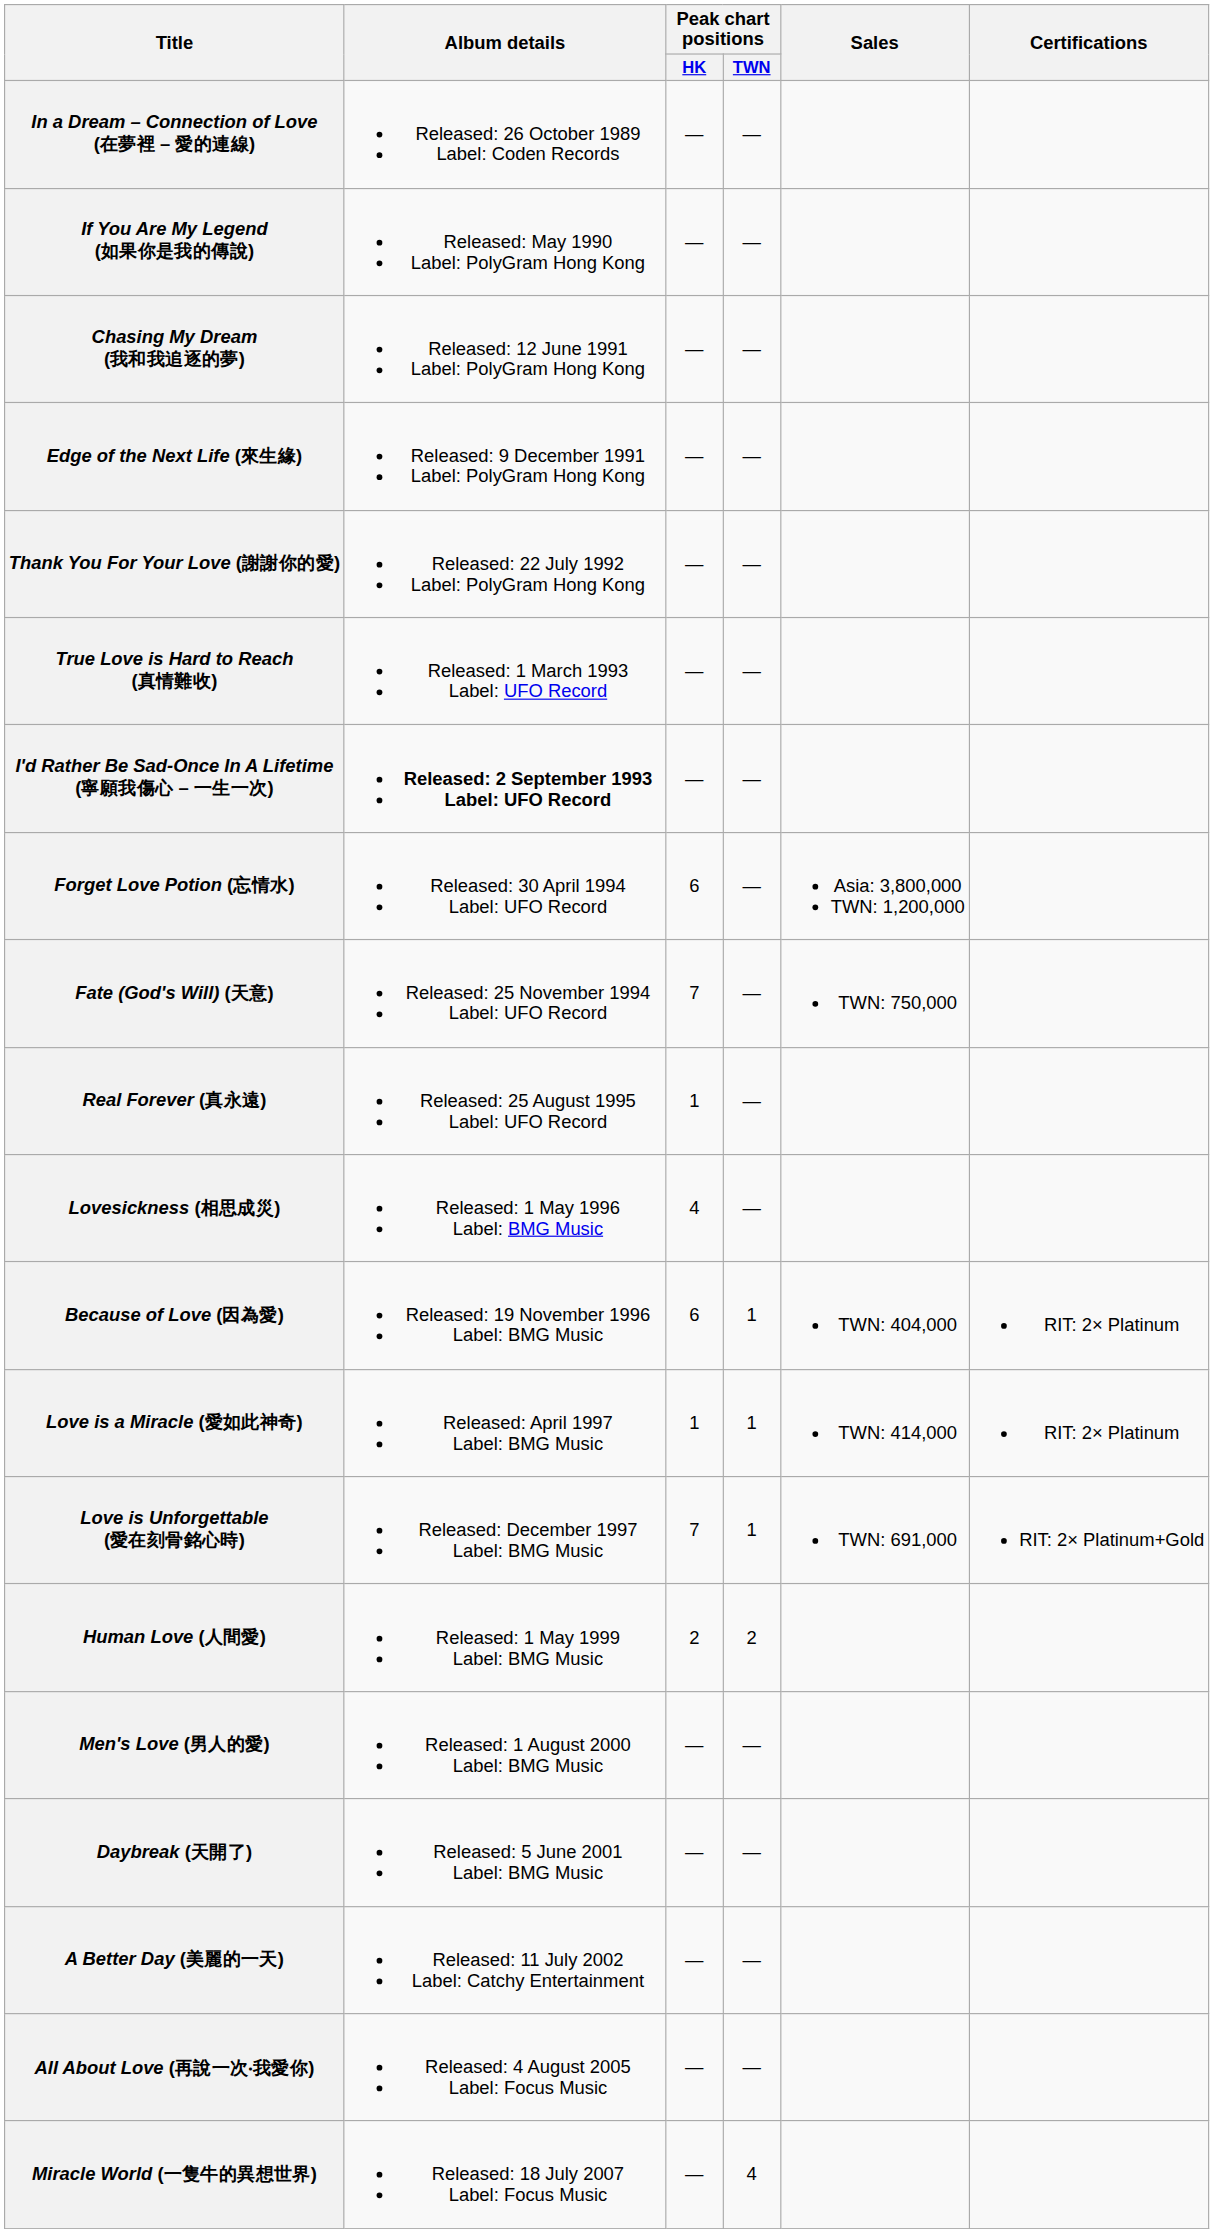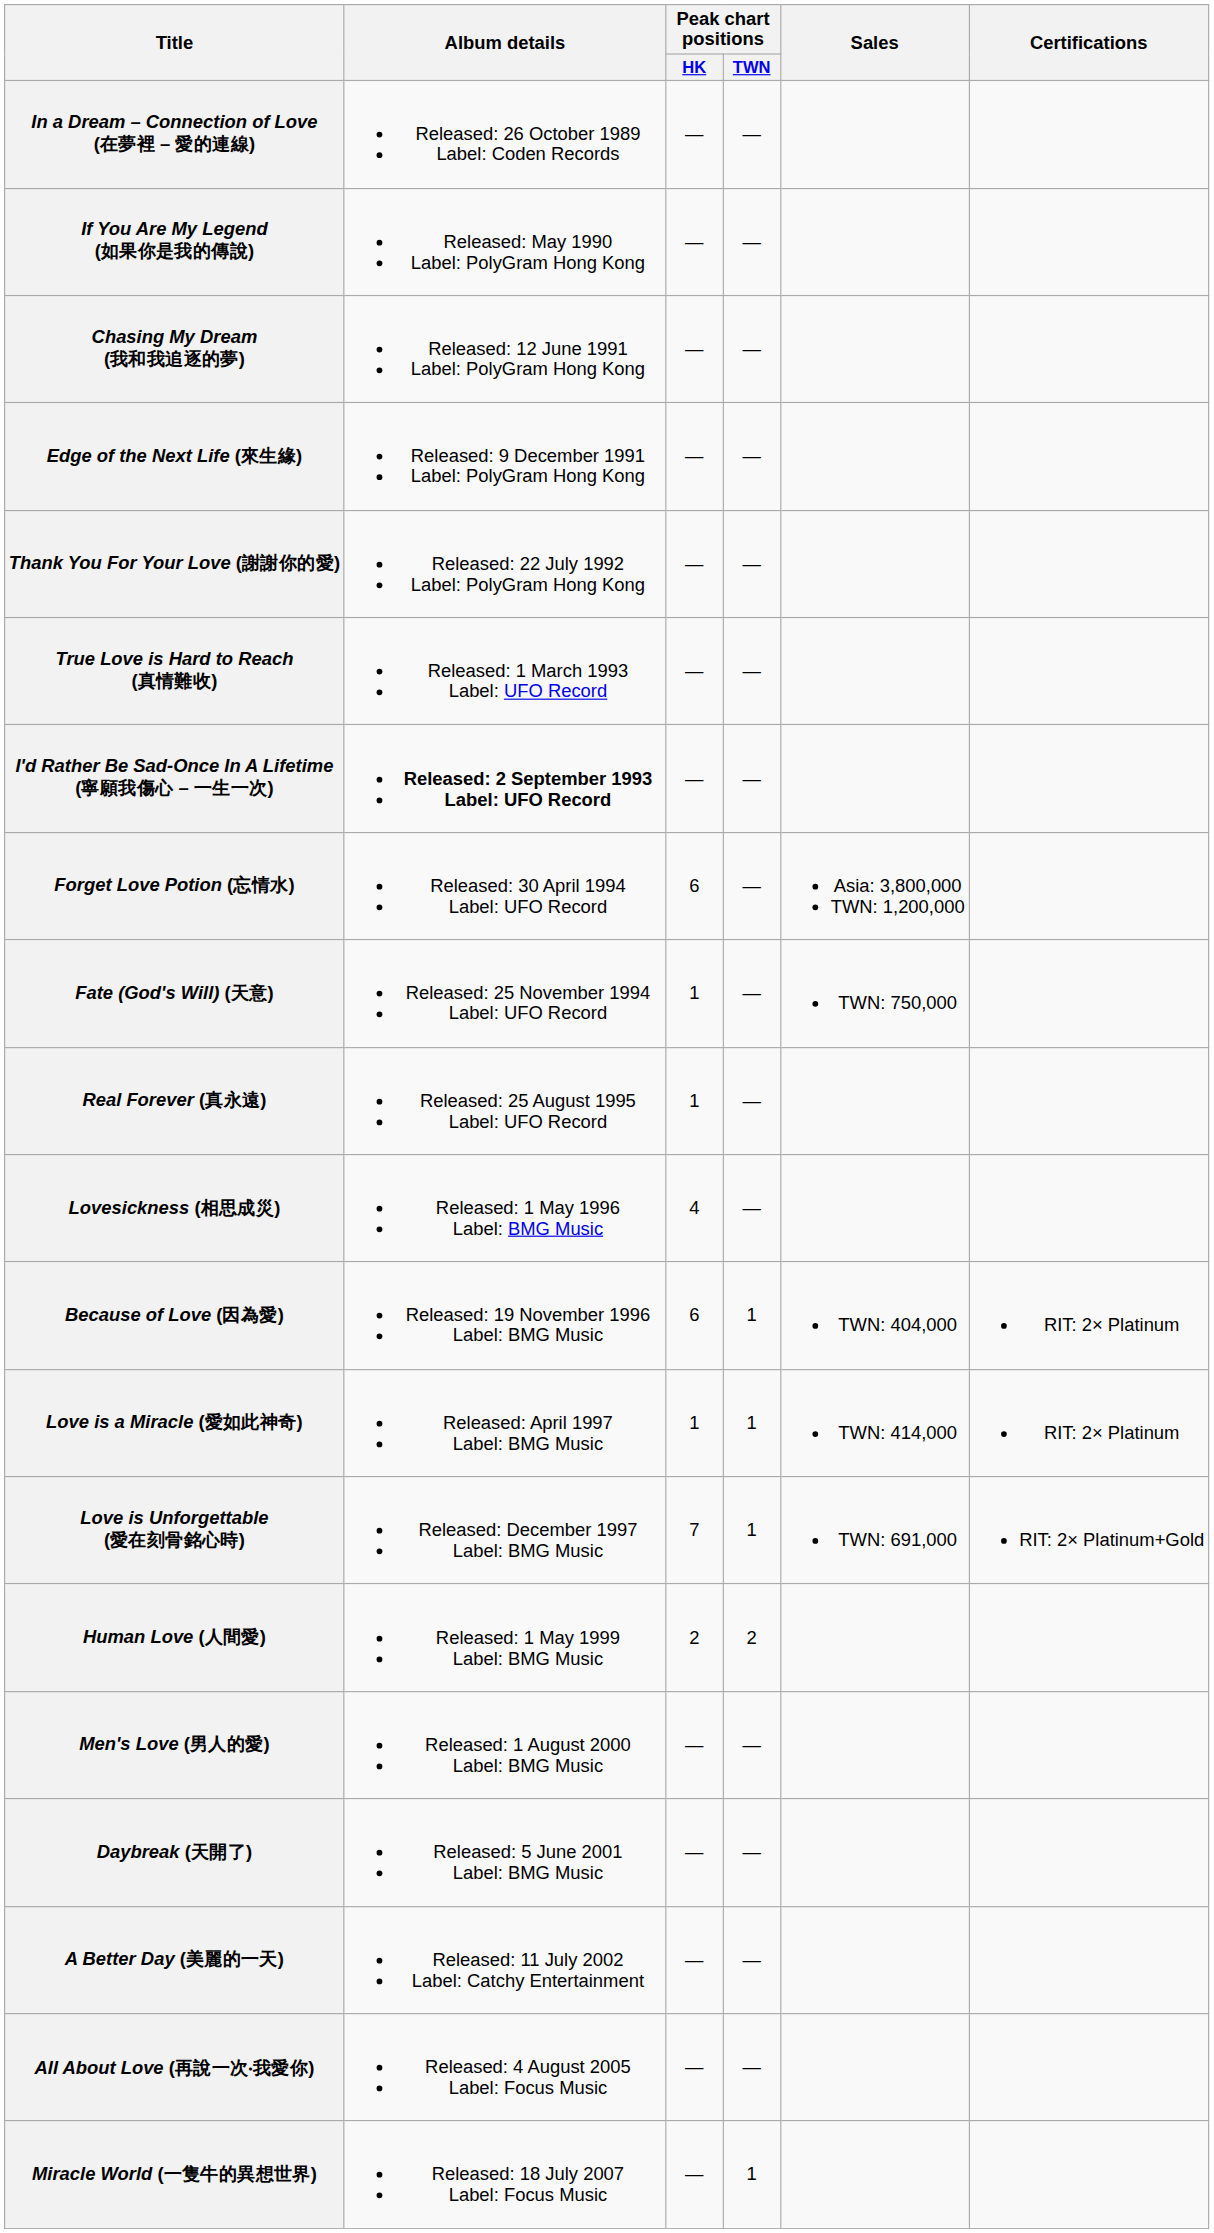 <table class="wikitable plainrowheaders" style="text-align:center;">
 <tr>
 <th rowspan="2">Title</th>
 <th rowspan="2" style="width:17em;">Album details</th>
 <th colspan="2">Peak chart positions</th>
 <th rowspan="2">Sales</th>
 <th rowspan="2">Certifications</th>
 </tr>
 <tr>
 <th scope="col" style="width:3em;font-size:90%;"><a href='#'>HK</a><br></th>
 <th scope="col" style="width:3em;font-size:90%;"><a href='#'>TWN</a><br></th>
 </tr>
 <tr>
 <th scope="row"><em>In a Dream – Connection of Love</em><br>(在夢裡 – 愛的連線)</th>
 <td><br><ul><li>Released: 26 October 1989</li><li>Label: Coden Records</li></ul></td>
 <td>—</td>
 <td>—</td>
 <td></td>
 <td></td>
 </tr>
 <tr>
 <th scope="row"><em>If You Are My Legend</em><br>(如果你是我的傳說)</th>
 <td><br><ul><li>Released: May 1990</li><li>Label: PolyGram Hong Kong</li></ul></td>
 <td>—</td>
 <td>—</td>
 <td></td>
 <td></td>
 </tr>
 <tr>
 <th scope="row"><em>Chasing My Dream</em><br>(我和我追逐的夢)</th>
 <td><br><ul><li>Released: 12 June 1991</li><li>Label: PolyGram Hong Kong</li></ul></td>
 <td>—</td>
 <td>—</td>
 <td></td>
 <td></td>
 </tr>
 <tr>
 <th scope="row"><em>Edge of the Next Life</em> (來生緣)</th>
 <td><br><ul><li>Released: 9 December 1991</li><li>Label: PolyGram Hong Kong</li></ul></td>
 <td>—</td>
 <td>—</td>
 <td></td>
 <td></td>
 </tr>
 <tr>
 <th scope="row"><em>Thank You For Your Love</em> (謝謝你的愛)</th>
 <td><br><ul><li>Released: 22 July 1992</li><li>Label: PolyGram Hong Kong</li></ul></td>
 <td>—</td>
 <td>—</td>
 <td></td>
 <td></td>
 </tr>
 <tr>
 <th scope="row"><em>True Love is Hard to Reach</em><br>(真情難收)</th>
 <td><br><ul><li>Released: 1 March 1993</li><li>Label: <a href='#'>UFO Record</a></li></ul></td>
 <td>—</td>
 <td>—</td>
 <td></td>
 <td></td>
 </tr>
 <tr>
 <th scope="row"><em>I'd Rather Be Sad-Once In A Lifetime</em><br>(寧願我傷心 – 一生一次)</th>
 <td><strong><br><ul><li>Released: 2 September 1993</li><li>Label: UFO Record</li></ul></strong></td>
 <td>—</td>
 <td>—</td>
 <td></td>
 <td></td>
 </tr>
 <tr>
 <th scope="row"><em>Forget Love Potion</em> (忘情水)</th>
 <td><br><ul><li>Released: 30 April 1994</li><li>Label: UFO Record</li></ul></td>
 <td>6</td>
 <td>—</td>
 <td><br><ul><li>Asia: 3,800,000</li><li>TWN: 1,200,000</li></ul></td>
 <td></td>
 </tr>
 <tr>
 <th scope="row"><em>Fate (God's Will)</em> (天意)</th>
 <td><br><ul><li>Released: 25 November 1994</li><li>Label: UFO Record</li></ul></td>
-<td>7</td>
+<td>1</td>
 <td>—</td>
 <td><br><ul><li>TWN: 750,000</li></ul></td>
 <td></td>
 </tr>
 <tr>
 <th scope="row"><em>Real Forever</em> (真永遠)</th>
 <td><br><ul><li>Released: 25 August 1995</li><li>Label: UFO Record</li></ul></td>
 <td>1</td>
 <td>—</td>
 <td></td>
 <td></td>
 </tr>
 <tr>
 <th scope="row"><em>Lovesickness</em> (相思成災)</th>
 <td><br><ul><li>Released: 1 May 1996</li><li>Label: <a href='#'>BMG Music</a></li></ul></td>
 <td>4</td>
 <td>—</td>
 <td></td>
 <td></td>
 </tr>
 <tr>
 <th scope="row"><em>Because of Love</em> (因為愛)</th>
 <td><br><ul><li>Released: 19 November 1996</li><li>Label: BMG Music</li></ul></td>
 <td>6</td>
 <td>1</td>
 <td><br><ul><li>TWN: 404,000</li></ul></td>
 <td><br><ul><li>RIT: 2× Platinum</li></ul></td>
 </tr>
 <tr>
 <th scope="row"><em>Love is a Miracle</em> (愛如此神奇)</th>
 <td><br><ul><li>Released: April 1997</li><li>Label: BMG Music</li></ul></td>
 <td>1</td>
 <td>1</td>
 <td><br><ul><li>TWN: 414,000</li></ul></td>
 <td><br><ul><li>RIT: 2× Platinum</li></ul></td>
 </tr>
 <tr>
 <th scope="row"><em>Love is Unforgettable</em><br>(愛在刻骨銘心時)</th>
 <td><br><ul><li>Released: December 1997</li><li>Label: BMG Music</li></ul></td>
 <td>7</td>
 <td>1</td>
 <td><br><ul><li>TWN: 691,000</li></ul></td>
 <td><br><ul><li>RIT: 2× Platinum+Gold</li></ul></td>
 </tr>
 <tr>
 <th scope="row"><em>Human Love</em> (人間愛)</th>
 <td><br><ul><li>Released: 1 May 1999</li><li>Label: BMG Music</li></ul></td>
 <td>2</td>
 <td>2</td>
 <td></td>
 <td></td>
 </tr>
 <tr>
 <th scope="row"><em>Men's Love</em> (男人的愛)</th>
 <td><br><ul><li>Released: 1 August 2000</li><li>Label: BMG Music</li></ul></td>
 <td>—</td>
 <td>—</td>
 <td></td>
 <td></td>
 </tr>
 <tr>
 <th scope="row"><em>Daybreak</em> (天開了)</th>
 <td><br><ul><li>Released: 5 June 2001</li><li>Label: BMG Music</li></ul></td>
 <td>—</td>
 <td>—</td>
 <td></td>
 <td></td>
 </tr>
 <tr>
 <th scope="row"><em>A Better Day</em> (美麗的一天)</th>
 <td><br><ul><li>Released: 11 July 2002</li><li>Label: Catchy Entertainment</li></ul></td>
 <td>—</td>
 <td>—</td>
 <td></td>
 <td></td>
 </tr>
 <tr>
 <th scope="row"><em>All About Love</em> (再說一次‧我愛你)</th>
 <td><br><ul><li>Released: 4 August 2005</li><li>Label: Focus Music</li></ul></td>
 <td>—</td>
 <td>—</td>
 <td></td>
 <td></td>
 </tr>
 <tr>
 <th scope="row"><em>Miracle World</em> (一隻牛的異想世界)</th>
 <td><br><ul><li>Released: 18 July 2007</li><li>Label: Focus Music</li></ul></td>
 <td>—</td>
-<td>4</td>
+<td>1</td>
 <td></td>
 <td></td>
 </tr>
 </table>
